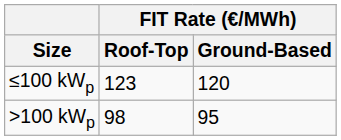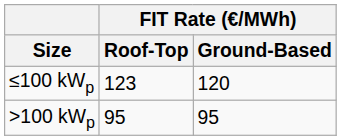 <table class="wikitable">
 <tr>
 <th></th>
 <th colspan="2">FIT Rate (€/MWh)</th>
 </tr>
 <tr>
 <th>Size</th>
 <th>Roof-Top</th>
 <th>Ground-Based</th>
 </tr>
 <tr>
 <td>≤100 kW<sub>p</sub></td>
 <td>123</td>
 <td>120</td>
 </tr>
 <tr>
 <td>>100 kW<sub>p</sub></td>
-<td>98</td>
+<td>95</td>
 <td>95</td>
 </tr>
 </table>
